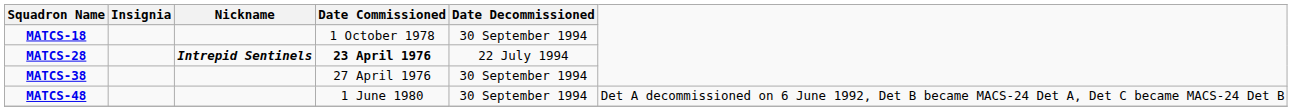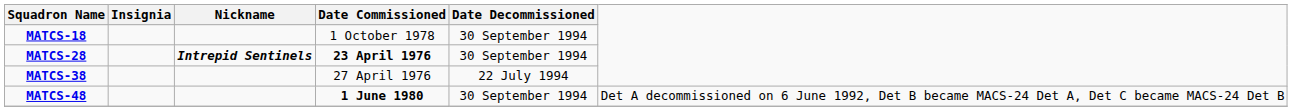 <table class="wikitable" style="text-align:center;">
 <tr bgcolor="#CCCCCC">
 <th>Squadron Name</th>
 <th>Insignia</th>
 <th>Nickname</th>
 <th>Date Commissioned</th>
 <th>Date Decommissioned</th>
 </tr>
 <tr>
 <td><strong><a href='#'>MATCS-18</a></strong></td>
 <td></td>
 <td></td>
 <td>1 October 1978</td>
 <td>30 September 1994</td>
 </tr>
 <tr>
 <td><strong><a href='#'>MATCS-28</a></strong></td>
 <td></td>
 <td><strong><em>Intrepid Sentinels</em></strong></td>
 <td><strong>23 April 1976</strong></td>
-<td>22 July 1994</td>
+<td>30 September 1994</td>
 </tr>
 <tr>
 <td><strong><a href='#'>MATCS-38</a></strong></td>
 <td></td>
 <td></td>
 <td>27 April 1976</td>
-<td>30 September 1994</td>
+<td>22 July 1994</td>
 </tr>
 <tr>
 <td><strong><a href='#'>MATCS-48</a></strong></td>
 <td></td>
 <td></td>
-<td>1 June 1980</td>
+<td><strong>1 June 1980</strong></td>
 <td>30 September 1994</td>
 <td>Det A decommissioned on 6 June 1992, Det B became MACS-24 Det A, Det C became MACS-24 Det B</td>
 </tr>
 <tr>
 </tr>
 </table>
